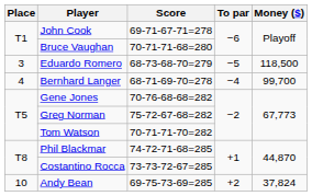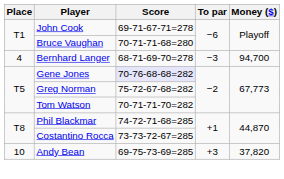 <table class="wikitable">
 <tr>
 <th>Place</th>
 <th>Player</th>
 <th>Score</th>
 <th>To par</th>
 <th>Money (<a href='#'>$</a>)</th>
 </tr>
 <tr>
 <td rowspan=2 align=center>T1</td>
 <td> <a href='#'>John Cook</a></td>
 <td>69-71-67-71=278</td>
 <td rowspan=2 align=center>−6</td>
 <td rowspan=2 align=center>Playoff</td>
 </tr>
 <tr>
 <td> <a href='#'>Bruce Vaughan</a></td>
 <td>70-71-71-68=280</td>
 </tr>
 <tr>
-<td align=center>3</td>
-<td> <a href='#'>Eduardo Romero</a></td>
-<td>68-73-68-70=279</td>
-<td align=center>−5</td>
-<td align=center>118,500</td>
-</tr>
-<tr>
 <td align=center>4</td>
 <td> <a href='#'>Bernhard Langer</a></td>
 <td>68-71-69-70=278</td>
-<td align=center>−4</td>
-<td align=center>99,700</td>
+<td align=center>−3</td>
+<td align=center>94,700</td>
 </tr>
 <tr>
 <td rowspan=3 align=center>T5</td>
 <td> <a href='#'>Gene Jones</a></td>
-<td>70-76-68-68=282</td>
+<td style="background: lavender;">70-76-68-68=282</td>
 <td rowspan=3 align=center>−2</td>
 <td rowspan=3 align=center>67,773</td>
 </tr>
 <tr>
 <td> <a href='#'>Greg Norman</a></td>
 <td>75-72-67-68=282</td>
 </tr>
 <tr>
 <td> <a href='#'>Tom Watson</a></td>
 <td>70-71-71-70=282</td>
 </tr>
 <tr>
 <td rowspan=2 align=center>T8</td>
 <td> <a href='#'>Phil Blackmar</a></td>
 <td>74-72-71-68=285</td>
 <td rowspan=2 align=center>+1</td>
 <td rowspan=2 align=center>44,870</td>
 </tr>
 <tr>
 <td> <a href='#'>Costantino Rocca</a></td>
 <td>73-73-72-67=285</td>
 </tr>
 <tr>
 <td align=center>10</td>
 <td> <a href='#'>Andy Bean</a></td>
 <td>69-75-73-69=285</td>
-<td align=center>+2</td>
-<td align=center>37,824</td>
+<td align=center>+3</td>
+<td align=center>37,820</td>
 </tr>
 </table>
